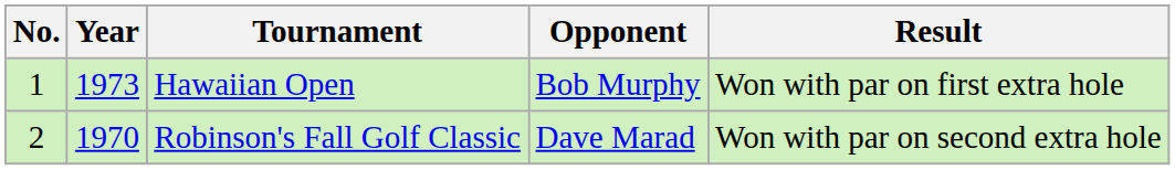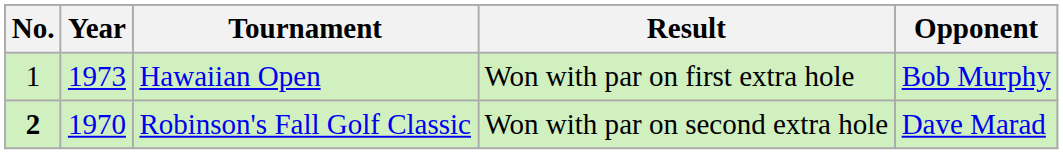 <table class="wikitable" style="font-size:95%;">
 <tr>
 <th>No.</th>
 <th>Year</th>
 <th>Tournament</th>
+<th>Result</th>
 <th>Opponent</th>
-<th>Result</th>
 </tr>
 <tr style="background:#D0F0C0;">
 <td align=center>1</td>
 <td><a href='#'>1973</a></td>
 <td><a href='#'>Hawaiian Open</a></td>
+<td>Won with par on first extra hole</td>
 <td> <a href='#'>Bob Murphy</a></td>
-<td>Won with par on first extra hole</td>
 </tr>
 <tr style="background:#D0F0C0;">
-<td align=center>2</td>
+<td align=center><strong>2</strong></td>
 <td><a href='#'>1970</a></td>
 <td><a href='#'>Robinson's Fall Golf Classic</a></td>
+<td>Won with par on second extra hole</td>
 <td> <a href='#'>Dave Marad</a></td>
-<td>Won with par on second extra hole</td>
 </tr>
 </table>
